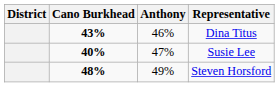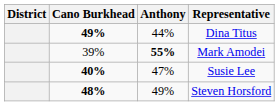 <table class=wikitable>
 <tr>
 <th>District</th>
 <th>Cano Burkhead</th>
 <th>Anthony</th>
 <th>Representative</th>
 </tr>
 <tr align=center>
 <th></th>
-<td><strong>43%</strong></td>
-<td>46%</td>
+<td><strong>49%</strong></td>
+<td>44%</td>
 <td><a href='#'>Dina Titus</a></td>
+</tr>
+<tr align=center>
+<th></th>
+<td>39%</td>
+<td><strong>55%</strong></td>
+<td><a href='#'>Mark Amodei</a></td>
 </tr>
 <tr align=center>
 <th></th>
 <td><strong>40%</strong></td>
 <td>47%</td>
 <td><a href='#'>Susie Lee</a></td>
 </tr>
 <tr align=center>
 <th></th>
 <td><strong>48%</strong></td>
 <td>49%</td>
 <td><a href='#'>Steven Horsford</a></td>
 </tr>
 </table>
